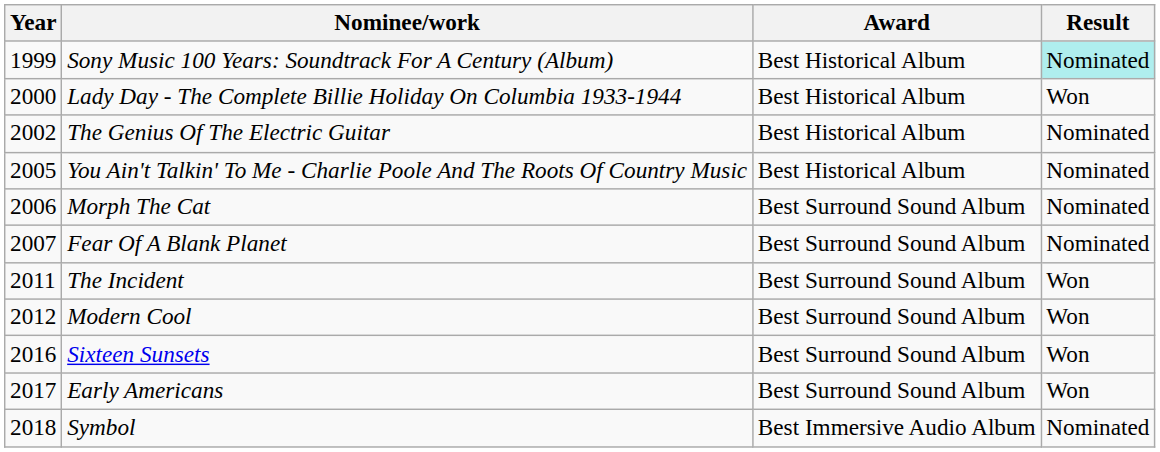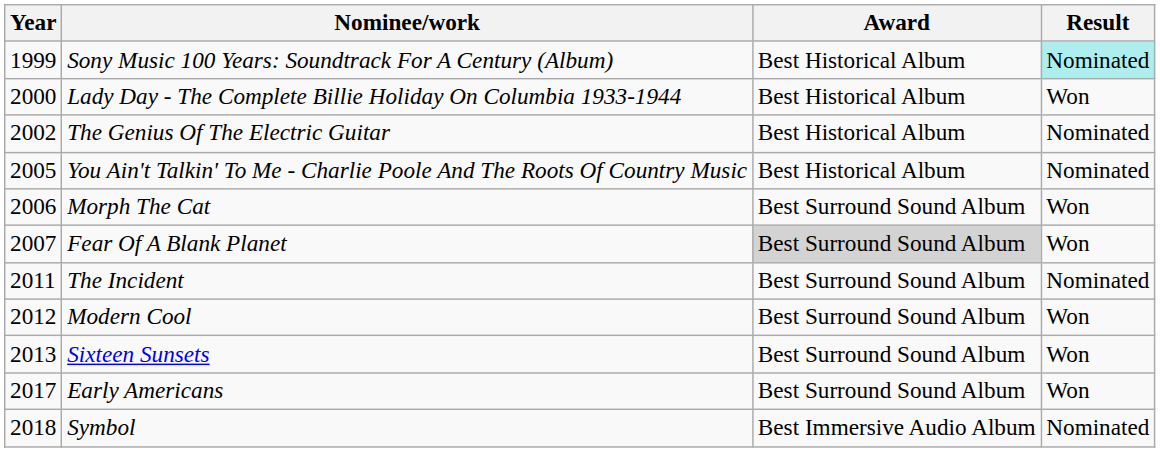 <table class="wikitable">
 <tr>
 <th>Year</th>
 <th>Nominee/work</th>
 <th>Award</th>
 <th>Result</th>
 </tr>
 <tr>
 <td>1999</td>
 <td><em>Sony Music 100 Years: Soundtrack For A Century (Album)</em></td>
 <td>Best Historical Album</td>
 <td style="background: paleturquoise;">Nominated</td>
 </tr>
 <tr>
 <td>2000</td>
 <td><em>Lady Day - The Complete Billie Holiday On Columbia 1933-1944</em></td>
 <td>Best Historical Album</td>
 <td>Won</td>
 </tr>
 <tr>
 <td>2002</td>
 <td><em>The Genius Of The Electric Guitar</em></td>
 <td>Best Historical Album</td>
 <td>Nominated</td>
 </tr>
 <tr>
 <td>2005</td>
 <td><em>You Ain't Talkin' To Me - Charlie Poole And The Roots Of Country Music</em></td>
 <td>Best Historical Album</td>
 <td>Nominated</td>
 </tr>
 <tr>
 <td>2006</td>
 <td><em>Morph The Cat</em></td>
 <td>Best Surround Sound Album</td>
-<td>Nominated</td>
+<td>Won</td>
 </tr>
 <tr>
 <td>2007</td>
 <td><em>Fear Of A Blank Planet</em></td>
-<td>Best Surround Sound Album</td>
-<td>Nominated</td>
+<td style="background: lightgrey;">Best Surround Sound Album</td>
+<td>Won</td>
 </tr>
 <tr>
 <td>2011</td>
 <td><em>The Incident</em></td>
 <td>Best Surround Sound Album</td>
-<td>Won</td>
+<td>Nominated</td>
 </tr>
 <tr>
 <td>2012</td>
 <td><em>Modern Cool</em></td>
 <td>Best Surround Sound Album</td>
 <td>Won</td>
 </tr>
 <tr>
-<td>2016</td>
+<td>2013</td>
 <td><em><a href='#'>Sixteen Sunsets</a></em></td>
 <td>Best Surround Sound Album</td>
 <td>Won</td>
 </tr>
 <tr>
 <td>2017</td>
 <td><em>Early Americans</em></td>
 <td>Best Surround Sound Album</td>
 <td>Won</td>
 </tr>
 <tr>
 <td>2018</td>
 <td><em>Symbol</em></td>
 <td>Best Immersive Audio Album</td>
 <td>Nominated</td>
 </tr>
 </table>
